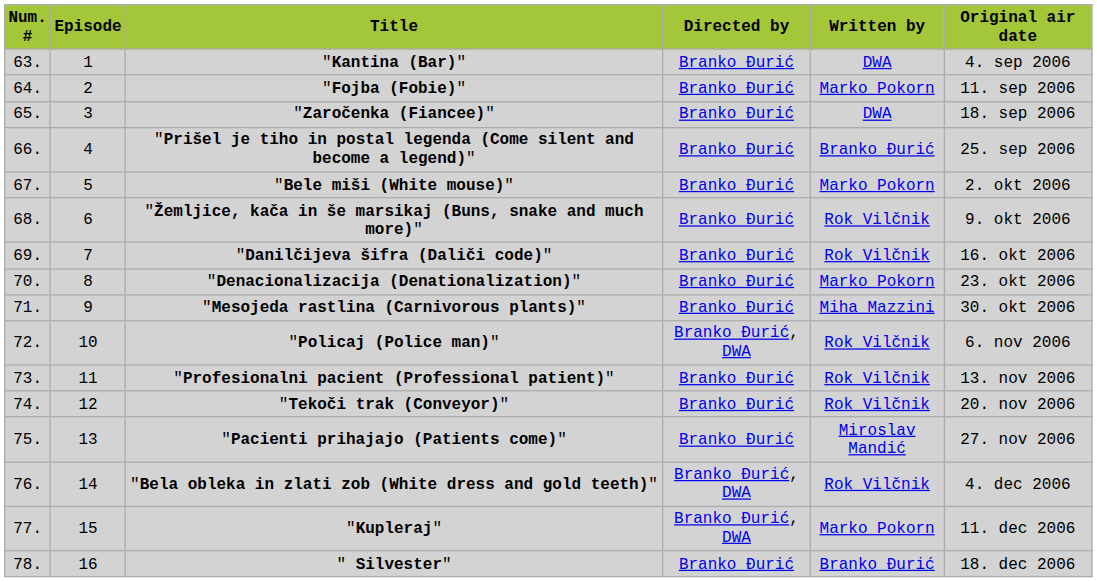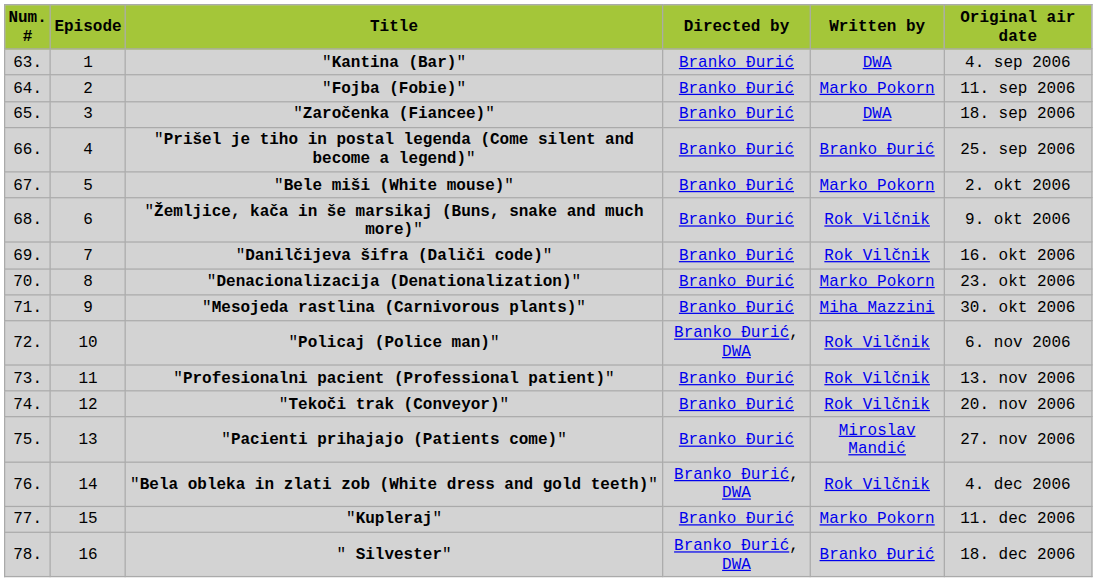 <table class="wikitable" style="width:70%; background:#D3D3D3">
 <tr>
 <th style="background:#A4C639; color:#000; text-align:center;">Num.<br>#</th>
 <th style="background:#A4C639; color:#000; text-align:center;">Episode</th>
 <th style="background:#A4C639; color:#000; text-align:center;">Title</th>
 <th style="background:#A4C639; color:#000; text-align:center;">Directed by</th>
 <th style="background:#A4C639; color:#000; text-align:center;">Written by</th>
 <th style="background:#A4C639; color:#000; text-align:center;">Original air date</th>
 </tr>
 <tr>
 <td align=center>63.</td>
 <td align=center>1</td>
 <td align=center>"<strong>Kantina (Bar)</strong>"</td>
 <td align=center><a href='#'>Branko Đurić</a></td>
 <td align=center><a href='#'>DWA</a></td>
 <td align=center>4. sep 2006</td>
 </tr>
 <tr>
 <td align=center>64.</td>
 <td align=center>2</td>
 <td align=center>"<strong>Fojba (Fobie)</strong>"</td>
 <td align=center><a href='#'>Branko Đurić</a></td>
 <td align=center><a href='#'>Marko Pokorn</a></td>
 <td align=center>11. sep 2006</td>
 </tr>
 <tr>
 <td align=center>65.</td>
 <td align=center>3</td>
 <td align=center>"<strong>Zaročenka (Fiancee)</strong>"</td>
 <td align=center><a href='#'>Branko Đurić</a></td>
 <td align=center><a href='#'>DWA</a></td>
 <td align=center>18. sep 2006</td>
 </tr>
 <tr>
 <td align=center>66.</td>
 <td align=center>4</td>
 <td align=center>"<strong>Prišel je tiho in postal legenda (Come silent and become a legend)</strong>"</td>
 <td align=center><a href='#'>Branko Đurić</a></td>
 <td align=center><a href='#'>Branko Đurić</a></td>
 <td align=center>25. sep 2006</td>
 </tr>
 <tr>
 <td align=center>67.</td>
 <td align=center>5</td>
 <td align=center>"<strong>Bele miši (White mouse)</strong>"</td>
 <td align=center><a href='#'>Branko Đurić</a></td>
 <td align=center><a href='#'>Marko Pokorn</a></td>
 <td align=center>2. okt 2006</td>
 </tr>
 <tr>
 <td align=center>68.</td>
 <td align=center>6</td>
 <td align=center>"<strong>Žemljice, kača in še marsikaj (Buns, snake and much more)</strong>"</td>
 <td align=center><a href='#'>Branko Đurić</a></td>
 <td align=center><a href='#'>Rok Vilčnik</a></td>
 <td align=center>9. okt 2006</td>
 </tr>
 <tr>
 <td align=center>69.</td>
 <td align=center>7</td>
 <td align=center>"<strong>Danilčijeva šifra (Daliči code)</strong>"</td>
 <td align=center><a href='#'>Branko Đurić</a></td>
 <td align=center><a href='#'>Rok Vilčnik</a></td>
 <td align=center>16. okt 2006</td>
 </tr>
 <tr>
 <td align=center>70.</td>
 <td align=center>8</td>
 <td align=center>"<strong>Denacionalizacija (Denationalization)</strong>"</td>
 <td align=center><a href='#'>Branko Đurić</a></td>
 <td align=center><a href='#'>Marko Pokorn</a></td>
 <td align=center>23. okt 2006</td>
 </tr>
 <tr>
 <td align=center>71.</td>
 <td align=center>9</td>
 <td align=center>"<strong>Mesojeda rastlina (Carnivorous plants)</strong>"</td>
 <td align=center><a href='#'>Branko Đurić</a></td>
 <td align=center><a href='#'>Miha Mazzini</a></td>
 <td align=center>30. okt 2006</td>
 </tr>
 <tr>
 <td align=center>72.</td>
 <td align=center>10</td>
 <td align=center>"<strong>Policaj (Police man)</strong>"</td>
 <td align=center><a href='#'>Branko Đurić</a>, <a href='#'>DWA</a></td>
 <td align=center><a href='#'>Rok Vilčnik</a></td>
 <td align=center>6. nov 2006</td>
 </tr>
 <tr>
 <td align=center>73.</td>
 <td align=center>11</td>
 <td align=center>"<strong>Profesionalni pacient (Professional patient)</strong>"</td>
 <td align=center><a href='#'>Branko Đurić</a></td>
 <td align=center><a href='#'>Rok Vilčnik</a></td>
 <td align=center>13. nov 2006</td>
 </tr>
 <tr>
 <td align=center>74.</td>
 <td align=center>12</td>
 <td align=center>"<strong>Tekoči trak (Conveyor)</strong>"</td>
 <td align=center><a href='#'>Branko Đurić</a></td>
 <td align=center><a href='#'>Rok Vilčnik</a></td>
 <td align=center>20. nov 2006</td>
 </tr>
 <tr>
 <td align=center>75.</td>
 <td align=center>13</td>
 <td align=center>"<strong>Pacienti prihajajo (Patients come)</strong>"</td>
 <td align=center><a href='#'>Branko Đurić</a></td>
 <td align=center><a href='#'>Miroslav Mandić</a></td>
 <td align=center>27. nov 2006</td>
 </tr>
 <tr>
 <td align=center>76.</td>
 <td align=center>14</td>
 <td align=center>"<strong>Bela obleka in zlati zob (White dress and gold teeth)</strong>"</td>
 <td align=center><a href='#'>Branko Đurić</a>, <a href='#'>DWA</a></td>
 <td align=center><a href='#'>Rok Vilčnik</a></td>
 <td align=center>4. dec 2006</td>
 </tr>
 <tr>
 <td align=center>77.</td>
 <td align=center>15</td>
 <td align=center>"<strong>Kupleraj</strong>"</td>
-<td align=center><a href='#'>Branko Đurić</a>, <a href='#'>DWA</a></td>
+<td align=center><a href='#'>Branko Đurić</a></td>
 <td align=center><a href='#'>Marko Pokorn</a></td>
 <td align=center>11. dec 2006</td>
 </tr>
 <tr>
 <td align=center>78.</td>
 <td align=center>16</td>
 <td align=center>"<strong> Silvester</strong>"</td>
-<td align=center><a href='#'>Branko Đurić</a></td>
+<td align=center><a href='#'>Branko Đurić</a>, <a href='#'>DWA</a></td>
 <td align=center><a href='#'>Branko Đurić</a></td>
 <td align=center>18. dec 2006</td>
 </tr>
 </table>
